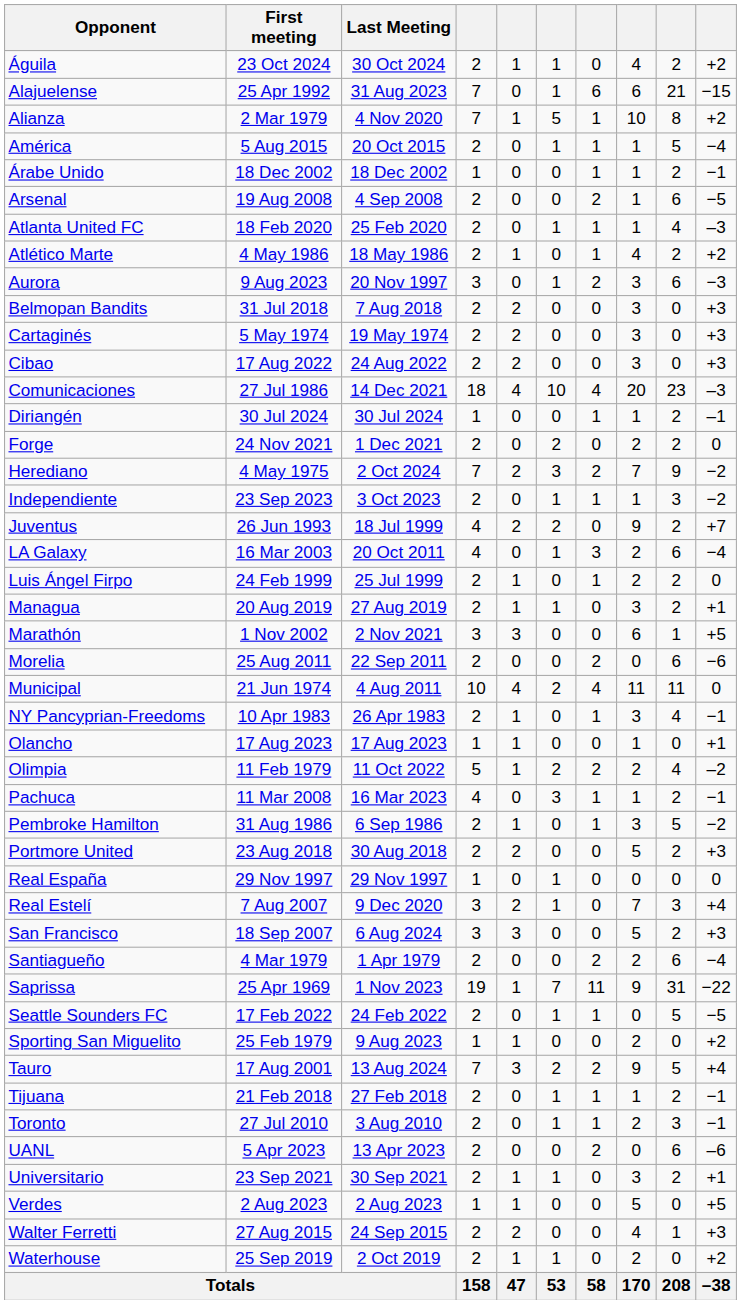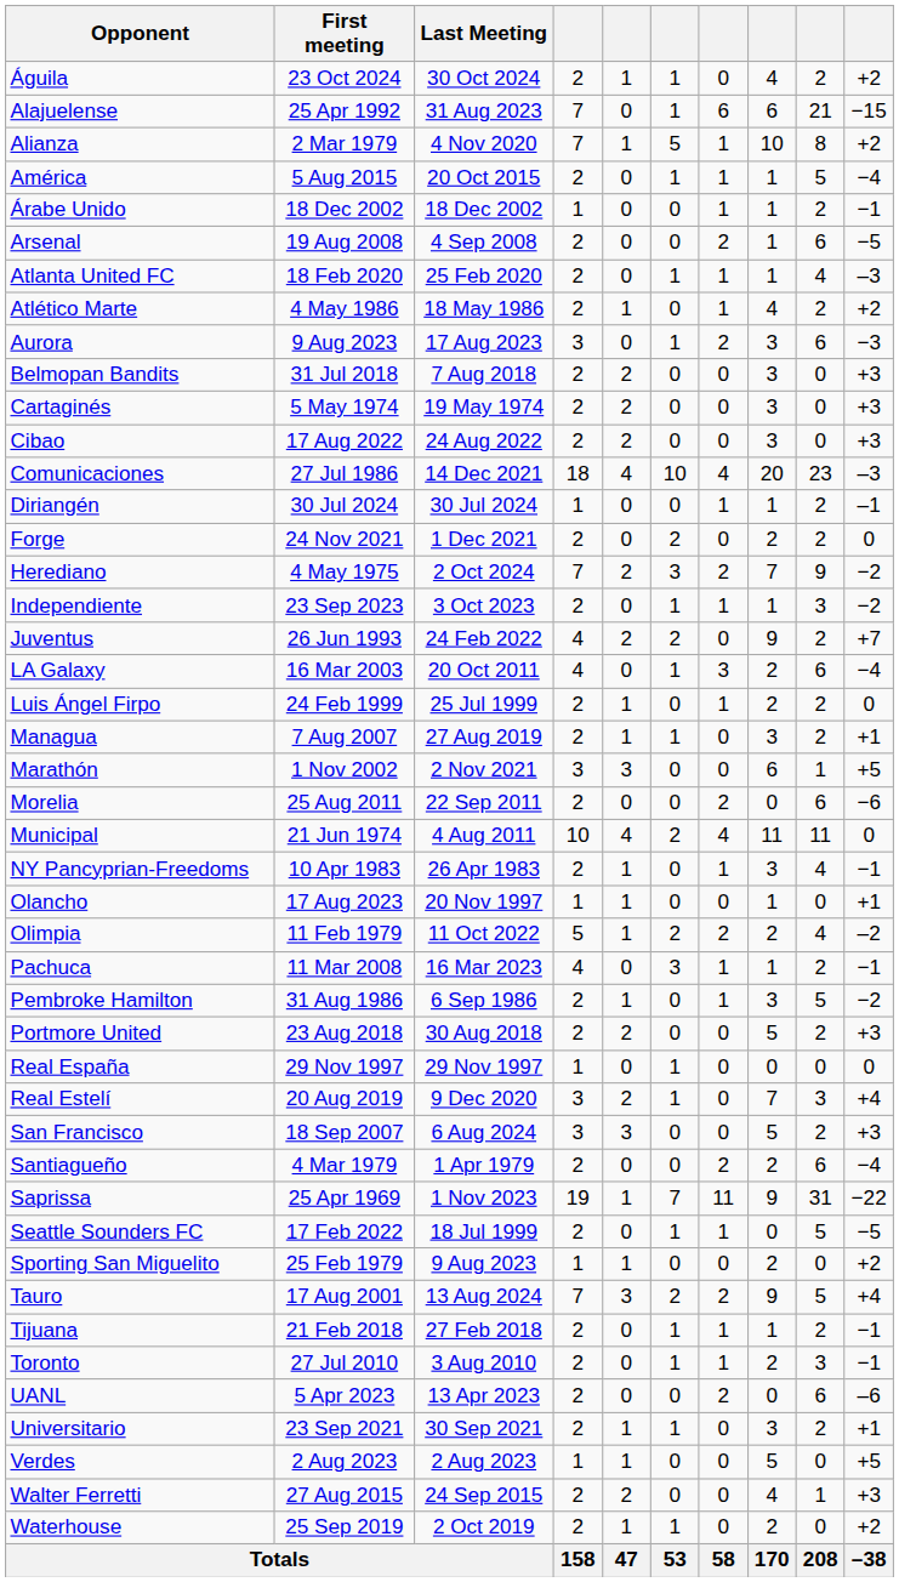 <table class="wikitable">
 <tr>
 <th width="200">Opponent</th>
 <th width="100">First meeting</th>
 <th width="100">Last Meeting</th>
 <th width="30"></th>
 <th width="30"></th>
 <th width="30"></th>
 <th width="30"></th>
 <th width="30"></th>
 <th width="30"></th>
 <th width="30"></th>
 </tr>
 <tr align="center">
 <td align="left"> <a href='#'>Águila</a></td>
 <td><a href='#'>23 Oct 2024</a></td>
 <td><a href='#'>30 Oct 2024</a></td>
 <td>2</td>
 <td>1</td>
 <td>1</td>
 <td>0</td>
 <td>4</td>
 <td>2</td>
 <td>+2</td>
 </tr>
 <tr align="center">
 <td align="left"> <a href='#'>Alajuelense</a></td>
 <td><a href='#'>25 Apr 1992</a></td>
 <td><a href='#'>31 Aug 2023</a></td>
 <td>7</td>
 <td>0</td>
 <td>1</td>
 <td>6</td>
 <td>6</td>
 <td>21</td>
 <td>−15</td>
 </tr>
 <tr align="center">
 <td align="left"> <a href='#'>Alianza</a></td>
 <td><a href='#'>2 Mar 1979</a></td>
 <td><a href='#'>4 Nov 2020</a></td>
 <td>7</td>
 <td>1</td>
 <td>5</td>
 <td>1</td>
 <td>10</td>
 <td>8</td>
 <td>+2</td>
 </tr>
 <tr align="center">
 <td align="left"> <a href='#'>América</a></td>
 <td><a href='#'>5 Aug 2015</a></td>
 <td><a href='#'>20 Oct 2015</a></td>
 <td>2</td>
 <td>0</td>
 <td>1</td>
 <td>1</td>
 <td>1</td>
 <td>5</td>
 <td>−4</td>
 </tr>
 <tr align="center">
 <td align="left"> <a href='#'>Árabe Unido</a></td>
 <td><a href='#'>18 Dec 2002</a></td>
 <td><a href='#'>18 Dec 2002</a></td>
 <td>1</td>
 <td>0</td>
 <td>0</td>
 <td>1</td>
 <td>1</td>
 <td>2</td>
 <td>−1</td>
 </tr>
 <tr align="center">
 <td align="left"> <a href='#'>Arsenal</a></td>
 <td><a href='#'>19 Aug 2008</a></td>
 <td><a href='#'>4 Sep 2008</a></td>
 <td>2</td>
 <td>0</td>
 <td>0</td>
 <td>2</td>
 <td>1</td>
 <td>6</td>
 <td>−5</td>
 </tr>
 <tr align="center">
 <td align="left"> <a href='#'>Atlanta United FC</a></td>
 <td><a href='#'>18 Feb 2020</a></td>
 <td><a href='#'>25 Feb 2020</a></td>
 <td>2</td>
 <td>0</td>
 <td>1</td>
 <td>1</td>
 <td>1</td>
 <td>4</td>
 <td>–3</td>
 </tr>
 <tr align="center">
 <td align="left"> <a href='#'>Atlético Marte</a></td>
 <td><a href='#'>4 May 1986</a></td>
 <td><a href='#'>18 May 1986</a></td>
 <td>2</td>
 <td>1</td>
 <td>0</td>
 <td>1</td>
 <td>4</td>
 <td>2</td>
 <td>+2</td>
 </tr>
 <tr align="center">
 <td align="left"> <a href='#'>Aurora</a></td>
 <td><a href='#'>9 Aug 2023</a></td>
-<td><a href='#'>20 Nov 1997</a></td>
+<td><a href='#'>17 Aug 2023</a></td>
 <td>3</td>
 <td>0</td>
 <td>1</td>
 <td>2</td>
 <td>3</td>
 <td>6</td>
 <td>−3</td>
 </tr>
 <tr align="center">
 <td align="left"> <a href='#'>Belmopan Bandits</a></td>
 <td><a href='#'>31 Jul 2018</a></td>
 <td><a href='#'>7 Aug 2018</a></td>
 <td>2</td>
 <td>2</td>
 <td>0</td>
 <td>0</td>
 <td>3</td>
 <td>0</td>
 <td>+3</td>
 </tr>
 <tr align="center">
 <td align="left"> <a href='#'>Cartaginés</a></td>
 <td><a href='#'>5 May 1974</a></td>
 <td><a href='#'>19 May 1974</a></td>
 <td>2</td>
 <td>2</td>
 <td>0</td>
 <td>0</td>
 <td>3</td>
 <td>0</td>
 <td>+3</td>
 </tr>
 <tr align="center">
 <td align="left"> <a href='#'>Cibao</a></td>
 <td><a href='#'>17 Aug 2022</a></td>
 <td><a href='#'>24 Aug 2022</a></td>
 <td>2</td>
 <td>2</td>
 <td>0</td>
 <td>0</td>
 <td>3</td>
 <td>0</td>
 <td>+3</td>
 </tr>
 <tr align="center">
 <td align="left"> <a href='#'>Comunicaciones</a></td>
 <td><a href='#'>27 Jul 1986</a></td>
 <td><a href='#'>14 Dec 2021</a></td>
 <td>18</td>
 <td>4</td>
 <td>10</td>
 <td>4</td>
 <td>20</td>
 <td>23</td>
 <td>–3</td>
 </tr>
 <tr align="center">
 <td align="left"> <a href='#'>Diriangén</a></td>
 <td><a href='#'>30 Jul 2024</a></td>
 <td><a href='#'>30 Jul 2024</a></td>
 <td>1</td>
 <td>0</td>
 <td>0</td>
 <td>1</td>
 <td>1</td>
 <td>2</td>
 <td>–1</td>
 </tr>
 <tr align="center">
 <td align="left"> <a href='#'>Forge</a></td>
 <td><a href='#'>24 Nov 2021</a></td>
 <td><a href='#'>1 Dec 2021</a></td>
 <td>2</td>
 <td>0</td>
 <td>2</td>
 <td>0</td>
 <td>2</td>
 <td>2</td>
 <td>0</td>
 </tr>
 <tr align="center">
 <td align="left"> <a href='#'>Herediano</a></td>
 <td><a href='#'>4 May 1975</a></td>
 <td><a href='#'>2 Oct 2024</a></td>
 <td>7</td>
 <td>2</td>
 <td>3</td>
 <td>2</td>
 <td>7</td>
 <td>9</td>
 <td>−2</td>
 </tr>
 <tr align="center">
 <td align="left"> <a href='#'>Independiente</a></td>
 <td><a href='#'>23 Sep 2023</a></td>
 <td><a href='#'>3 Oct 2023</a></td>
 <td>2</td>
 <td>0</td>
 <td>1</td>
 <td>1</td>
 <td>1</td>
 <td>3</td>
 <td>−2</td>
 </tr>
 <tr align="center">
 <td align="left"> <a href='#'>Juventus</a></td>
 <td><a href='#'>26 Jun 1993</a></td>
-<td><a href='#'>18 Jul 1999</a></td>
+<td><a href='#'>24 Feb 2022</a></td>
 <td>4</td>
 <td>2</td>
 <td>2</td>
 <td>0</td>
 <td>9</td>
 <td>2</td>
 <td>+7</td>
 </tr>
 <tr align="center">
 <td align="left"> <a href='#'>LA Galaxy</a></td>
 <td><a href='#'>16 Mar 2003</a></td>
 <td><a href='#'>20 Oct 2011</a></td>
 <td>4</td>
 <td>0</td>
 <td>1</td>
 <td>3</td>
 <td>2</td>
 <td>6</td>
 <td>−4</td>
 </tr>
 <tr align="center">
 <td align="left"> <a href='#'>Luis Ángel Firpo</a></td>
 <td><a href='#'>24 Feb 1999</a></td>
 <td><a href='#'>25 Jul 1999</a></td>
 <td>2</td>
 <td>1</td>
 <td>0</td>
 <td>1</td>
 <td>2</td>
 <td>2</td>
 <td>0</td>
 </tr>
 <tr align="center">
 <td align="left"> <a href='#'>Managua</a></td>
-<td><a href='#'>20 Aug 2019</a></td>
+<td><a href='#'>7 Aug 2007</a></td>
 <td><a href='#'>27 Aug 2019</a></td>
 <td>2</td>
 <td>1</td>
 <td>1</td>
 <td>0</td>
 <td>3</td>
 <td>2</td>
 <td>+1</td>
 </tr>
 <tr align="center">
 <td align="left"> <a href='#'>Marathón</a></td>
 <td><a href='#'>1 Nov 2002</a></td>
 <td><a href='#'>2 Nov 2021</a></td>
 <td>3</td>
 <td>3</td>
 <td>0</td>
 <td>0</td>
 <td>6</td>
 <td>1</td>
 <td>+5</td>
 </tr>
 <tr align="center">
 <td align="left"> <a href='#'>Morelia</a></td>
 <td><a href='#'>25 Aug 2011</a></td>
 <td><a href='#'>22 Sep 2011</a></td>
 <td>2</td>
 <td>0</td>
 <td>0</td>
 <td>2</td>
 <td>0</td>
 <td>6</td>
 <td>−6</td>
 </tr>
 <tr align="center">
 <td align="left"> <a href='#'>Municipal</a></td>
 <td><a href='#'>21 Jun 1974</a></td>
 <td><a href='#'>4 Aug 2011</a></td>
 <td>10</td>
 <td>4</td>
 <td>2</td>
 <td>4</td>
 <td>11</td>
 <td>11</td>
 <td>0</td>
 </tr>
 <tr align="center">
 <td align="left"> <a href='#'>NY Pancyprian-Freedoms</a></td>
 <td><a href='#'>10 Apr 1983</a></td>
 <td><a href='#'>26 Apr 1983</a></td>
 <td>2</td>
 <td>1</td>
 <td>0</td>
 <td>1</td>
 <td>3</td>
 <td>4</td>
 <td>−1</td>
 </tr>
 <tr align="center">
 <td align="left"> <a href='#'>Olancho</a></td>
 <td><a href='#'>17 Aug 2023</a></td>
-<td><a href='#'>17 Aug 2023</a></td>
+<td><a href='#'>20 Nov 1997</a></td>
 <td>1</td>
 <td>1</td>
 <td>0</td>
 <td>0</td>
 <td>1</td>
 <td>0</td>
 <td>+1</td>
 </tr>
 <tr align="center">
 <td align="left"> <a href='#'>Olimpia</a></td>
 <td><a href='#'>11 Feb 1979</a></td>
 <td><a href='#'>11 Oct 2022</a></td>
 <td>5</td>
 <td>1</td>
 <td>2</td>
 <td>2</td>
 <td>2</td>
 <td>4</td>
 <td>–2</td>
 </tr>
 <tr align="center">
 <td align="left"> <a href='#'>Pachuca</a></td>
 <td><a href='#'>11 Mar 2008</a></td>
 <td><a href='#'>16 Mar 2023</a></td>
 <td>4</td>
 <td>0</td>
 <td>3</td>
 <td>1</td>
 <td>1</td>
 <td>2</td>
 <td>−1</td>
 </tr>
 <tr align="center">
 <td align="left"> <a href='#'>Pembroke Hamilton</a></td>
 <td><a href='#'>31 Aug 1986</a></td>
 <td><a href='#'>6 Sep 1986</a></td>
 <td>2</td>
 <td>1</td>
 <td>0</td>
 <td>1</td>
 <td>3</td>
 <td>5</td>
 <td>−2</td>
 </tr>
 <tr align="center">
 <td align="left"> <a href='#'>Portmore United</a></td>
 <td><a href='#'>23 Aug 2018</a></td>
 <td><a href='#'>30 Aug 2018</a></td>
 <td>2</td>
 <td>2</td>
 <td>0</td>
 <td>0</td>
 <td>5</td>
 <td>2</td>
 <td>+3</td>
 </tr>
 <tr align="center">
 <td align="left"> <a href='#'>Real España</a></td>
 <td><a href='#'>29 Nov 1997</a></td>
 <td><a href='#'>29 Nov 1997</a></td>
 <td>1</td>
 <td>0</td>
 <td>1</td>
 <td>0</td>
 <td>0</td>
 <td>0</td>
 <td>0</td>
 </tr>
 <tr align="center">
 <td align="left"> <a href='#'>Real Estelí</a></td>
-<td><a href='#'>7 Aug 2007</a></td>
+<td><a href='#'>20 Aug 2019</a></td>
 <td><a href='#'>9 Dec 2020</a></td>
 <td>3</td>
 <td>2</td>
 <td>1</td>
 <td>0</td>
 <td>7</td>
 <td>3</td>
 <td>+4</td>
 </tr>
 <tr align="center">
 <td align="left"> <a href='#'>San Francisco</a></td>
 <td><a href='#'>18 Sep 2007</a></td>
 <td><a href='#'>6 Aug 2024</a></td>
 <td>3</td>
 <td>3</td>
 <td>0</td>
 <td>0</td>
 <td>5</td>
 <td>2</td>
 <td>+3</td>
 </tr>
 <tr align="center">
 <td align="left"> <a href='#'>Santiagueño</a></td>
 <td><a href='#'>4 Mar 1979</a></td>
 <td><a href='#'>1 Apr 1979</a></td>
 <td>2</td>
 <td>0</td>
 <td>0</td>
 <td>2</td>
 <td>2</td>
 <td>6</td>
 <td>−4</td>
 </tr>
 <tr align="center">
 <td align="left"> <a href='#'>Saprissa</a></td>
 <td><a href='#'>25 Apr 1969</a></td>
 <td><a href='#'>1 Nov 2023</a></td>
 <td>19</td>
 <td>1</td>
 <td>7</td>
 <td>11</td>
 <td>9</td>
 <td>31</td>
 <td>−22</td>
 </tr>
 <tr align="center">
 <td align="left"> <a href='#'>Seattle Sounders FC</a></td>
 <td><a href='#'>17 Feb 2022</a></td>
-<td><a href='#'>24 Feb 2022</a></td>
+<td><a href='#'>18 Jul 1999</a></td>
 <td>2</td>
 <td>0</td>
 <td>1</td>
 <td>1</td>
 <td>0</td>
 <td>5</td>
 <td>−5</td>
 </tr>
 <tr align="center">
 <td align="left"> <a href='#'>Sporting San Miguelito</a></td>
 <td><a href='#'>25 Feb 1979</a></td>
 <td><a href='#'>9 Aug 2023</a></td>
 <td>1</td>
 <td>1</td>
 <td>0</td>
 <td>0</td>
 <td>2</td>
 <td>0</td>
 <td>+2</td>
 </tr>
 <tr align="center">
 <td align="left"> <a href='#'>Tauro</a></td>
 <td><a href='#'>17 Aug 2001</a></td>
 <td><a href='#'>13 Aug 2024</a></td>
 <td>7</td>
 <td>3</td>
 <td>2</td>
 <td>2</td>
 <td>9</td>
 <td>5</td>
 <td>+4</td>
 </tr>
 <tr align="center">
 <td align="left"> <a href='#'>Tijuana</a></td>
 <td><a href='#'>21 Feb 2018</a></td>
 <td><a href='#'>27 Feb 2018</a></td>
 <td>2</td>
 <td>0</td>
 <td>1</td>
 <td>1</td>
 <td>1</td>
 <td>2</td>
 <td>−1</td>
 </tr>
 <tr align="center">
 <td align="left"> <a href='#'>Toronto</a></td>
 <td><a href='#'>27 Jul 2010</a></td>
 <td><a href='#'>3 Aug 2010</a></td>
 <td>2</td>
 <td>0</td>
 <td>1</td>
 <td>1</td>
 <td>2</td>
 <td>3</td>
 <td>−1</td>
 </tr>
 <tr align="center">
 <td align="left"> <a href='#'>UANL</a></td>
 <td><a href='#'>5 Apr 2023</a></td>
 <td><a href='#'>13 Apr 2023</a></td>
 <td>2</td>
 <td>0</td>
 <td>0</td>
 <td>2</td>
 <td>0</td>
 <td>6</td>
 <td>–6</td>
 </tr>
 <tr align="center">
 <td align="left"> <a href='#'>Universitario</a></td>
 <td><a href='#'>23 Sep 2021</a></td>
 <td><a href='#'>30 Sep 2021</a></td>
 <td>2</td>
 <td>1</td>
 <td>1</td>
 <td>0</td>
 <td>3</td>
 <td>2</td>
 <td>+1</td>
 </tr>
 <tr align="center">
 <td align="left"> <a href='#'>Verdes</a></td>
 <td><a href='#'>2 Aug 2023</a></td>
 <td><a href='#'>2 Aug 2023</a></td>
 <td>1</td>
 <td>1</td>
 <td>0</td>
 <td>0</td>
 <td>5</td>
 <td>0</td>
 <td>+5</td>
 </tr>
 <tr align="center">
 <td align="left"> <a href='#'>Walter Ferretti</a></td>
 <td><a href='#'>27 Aug 2015</a></td>
 <td><a href='#'>24 Sep 2015</a></td>
 <td>2</td>
 <td>2</td>
 <td>0</td>
 <td>0</td>
 <td>4</td>
 <td>1</td>
 <td>+3</td>
 </tr>
 <tr align="center">
 <td align="left"> <a href='#'>Waterhouse</a></td>
 <td><a href='#'>25 Sep 2019</a></td>
 <td><a href='#'>2 Oct 2019</a></td>
 <td>2</td>
 <td>1</td>
 <td>1</td>
 <td>0</td>
 <td>2</td>
 <td>0</td>
 <td>+2</td>
 </tr>
 <tr>
 <th colspan="3">Totals</th>
 <th>158</th>
 <th>47</th>
 <th>53</th>
 <th>58</th>
 <th>170</th>
 <th>208</th>
 <th>–38</th>
 </tr>
 </table>
